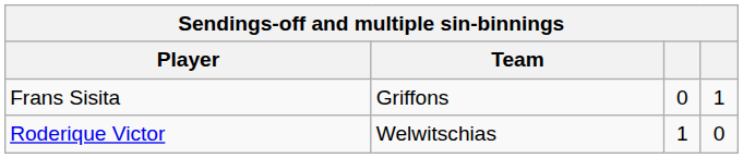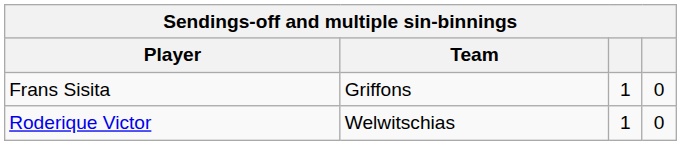 <table class="wikitable collapsible sortable" style="text-align:center; line-height:130%; font-size:90%; width:40%;">
 <tr>
 <th colspan=4>Sendings-off and multiple sin-binnings</th>
 </tr>
 <tr>
 <th style="width:50%;">Player</th>
 <th style="width:40%;">Team</th>
 <th style="width:5%;"></th>
 <th style="width:5%;"><br></th>
 </tr>
 <tr>
 <td style="text-align:left;">Frans Sisita</td>
 <td style="text-align:left;">Griffons</td>
+<td>1</td>
 <td>0</td>
-<td>1</td>
 </tr>
 <tr>
 <td style="text-align:left;"><a href='#'>Roderique Victor</a></td>
 <td style="text-align:left;">Welwitschias</td>
 <td>1</td>
 <td>0</td>
 </tr>
 </table>
